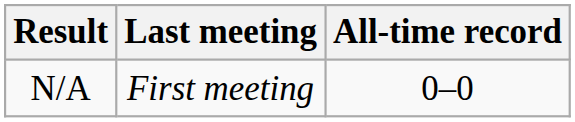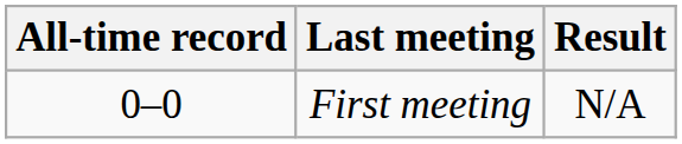 <table class="wikitable">
 <tr style="text-align:center;">
+<th>All-time record</th>
+<th>Last meeting</th>
 <th>Result</th>
-<th>Last meeting</th>
-<th>All-time record</th>
 </tr>
 <tr style="text-align:center;">
+<td>0–0</td>
+<td><em>First meeting</em></td>
 <td>N/A</td>
-<td><em>First meeting</em></td>
-<td>0–0</td>
 </tr>
 </table>
